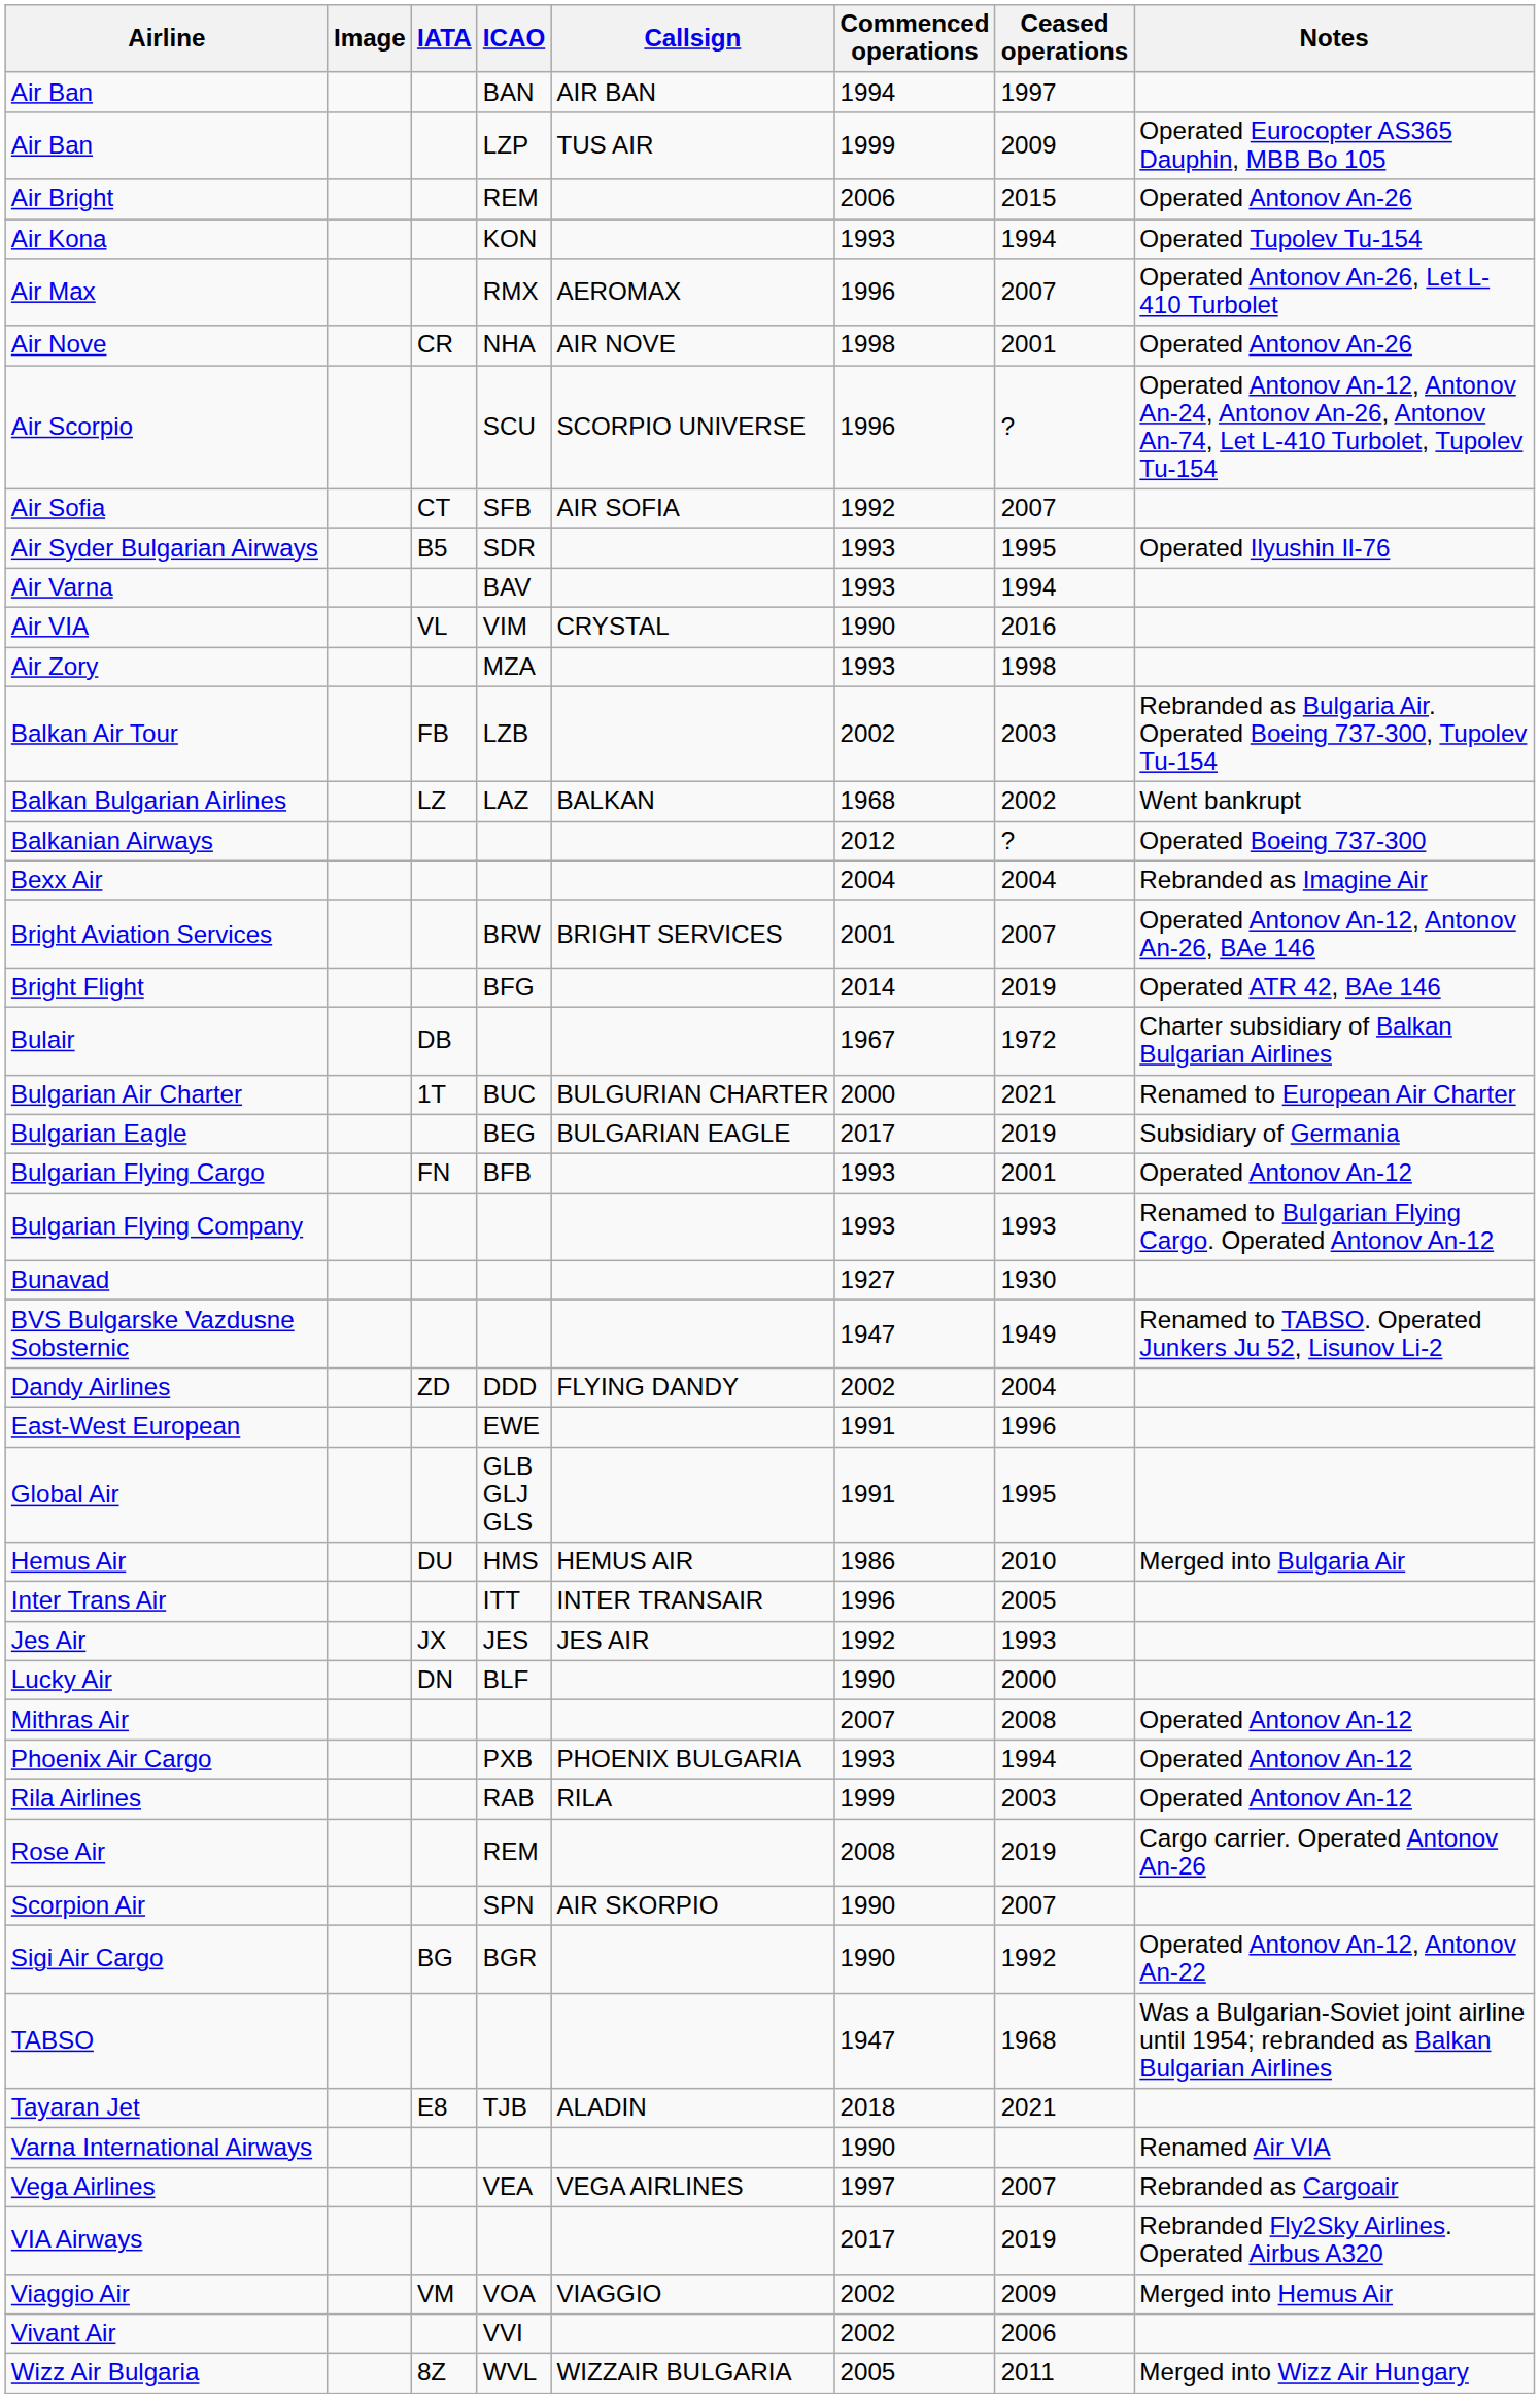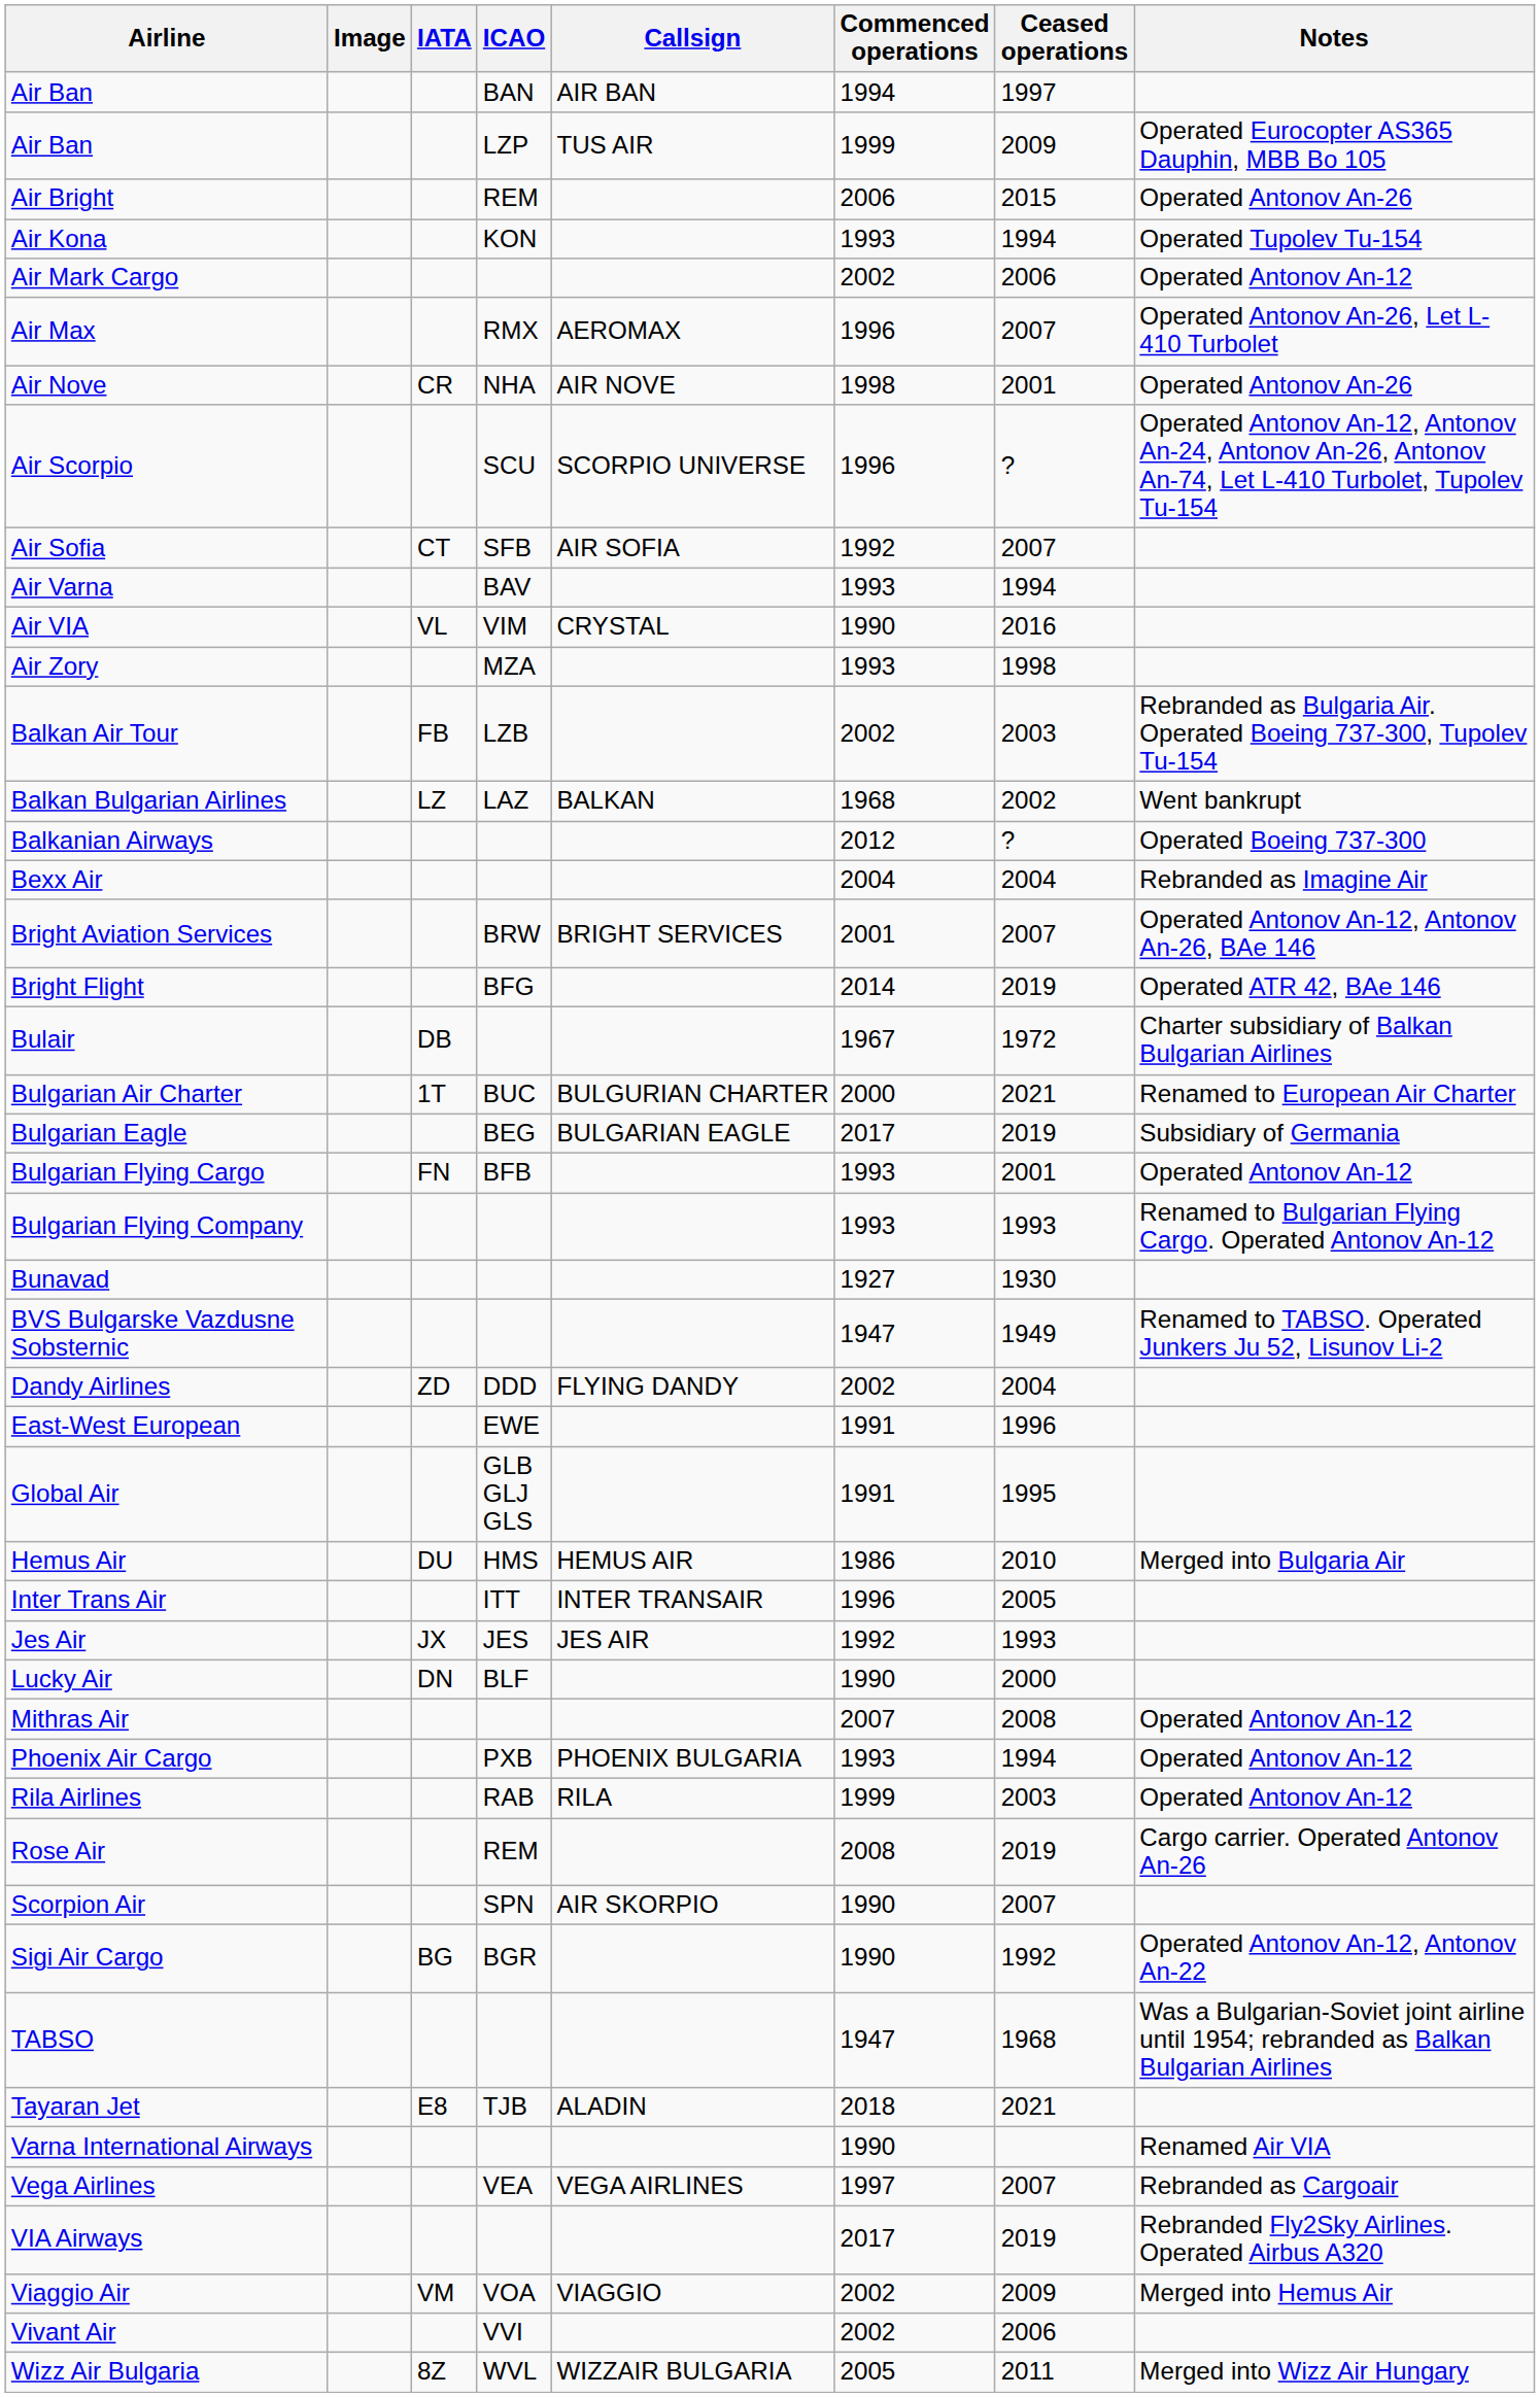 <table class="wikitable sortable" style="border-collapse:collapse; margin:auto;" border="1" cellpadding="3">
 <tr valign="middle">
 <th style="width:200px;">Airline</th>
 <th>Image</th>
 <th><a href='#'>IATA</a></th>
 <th><a href='#'>ICAO</a></th>
 <th><a href='#'>Callsign</a></th>
 <th>Commenced<br>operations</th>
 <th>Ceased<br>operations</th>
 <th style="width:250px;">Notes</th>
 </tr>
 <tr>
 <td><a href='#'>Air Ban</a></td>
 <td></td>
 <td></td>
 <td>BAN</td>
 <td>AIR BAN</td>
 <td>1994</td>
 <td>1997</td>
 <td></td>
 </tr>
 <tr>
 <td><a href='#'>Air Ban</a></td>
 <td></td>
 <td></td>
 <td>LZP</td>
 <td>TUS AIR</td>
 <td>1999</td>
 <td>2009</td>
 <td>Operated <a href='#'>Eurocopter AS365 Dauphin</a>, <a href='#'>MBB Bo 105</a></td>
 </tr>
 <tr>
 <td><a href='#'>Air Bright</a></td>
 <td></td>
 <td></td>
 <td>REM</td>
 <td></td>
 <td>2006</td>
 <td>2015</td>
 <td>Operated <a href='#'>Antonov An-26</a></td>
 </tr>
 <tr>
 <td><a href='#'>Air Kona</a></td>
 <td></td>
 <td></td>
 <td>KON</td>
 <td></td>
 <td>1993</td>
 <td>1994</td>
 <td>Operated <a href='#'>Tupolev Tu-154</a></td>
 </tr>
 <tr>
+<td><a href='#'>Air Mark Cargo</a></td>
+<td></td>
+<td></td>
+<td></td>
+<td></td>
+<td>2002</td>
+<td>2006</td>
+<td>Operated <a href='#'>Antonov An-12</a></td>
+</tr>
+<tr>
 <td><a href='#'>Air Max</a></td>
 <td></td>
 <td></td>
 <td>RMX</td>
 <td>AEROMAX</td>
 <td>1996</td>
 <td>2007</td>
 <td>Operated <a href='#'>Antonov An-26</a>, <a href='#'>Let L-410 Turbolet</a></td>
 </tr>
 <tr>
 <td><a href='#'>Air Nove</a></td>
 <td></td>
 <td>CR</td>
 <td>NHA</td>
 <td>AIR NOVE</td>
 <td>1998</td>
 <td>2001</td>
 <td>Operated <a href='#'>Antonov An-26</a></td>
 </tr>
 <tr>
 <td><a href='#'>Air Scorpio</a></td>
 <td></td>
 <td></td>
 <td>SCU</td>
 <td>SCORPIO UNIVERSE</td>
 <td>1996</td>
 <td>?</td>
 <td>Operated <a href='#'>Antonov An-12</a>, <a href='#'>Antonov An-24</a>, <a href='#'>Antonov An-26</a>, <a href='#'>Antonov An-74</a>, <a href='#'>Let L-410 Turbolet</a>, <a href='#'>Tupolev Tu-154</a></td>
 </tr>
 <tr>
 <td><a href='#'>Air Sofia</a></td>
 <td></td>
 <td>CT</td>
 <td>SFB</td>
 <td>AIR SOFIA</td>
 <td>1992</td>
 <td>2007</td>
 <td></td>
-</tr>
-<tr>
-<td><a href='#'>Air Syder Bulgarian Airways</a></td>
-<td></td>
-<td>B5</td>
-<td>SDR</td>
-<td></td>
-<td>1993</td>
-<td>1995</td>
-<td>Operated <a href='#'>Ilyushin Il-76</a></td>
 </tr>
 <tr>
 <td><a href='#'>Air Varna</a></td>
 <td></td>
 <td></td>
 <td>BAV</td>
 <td></td>
 <td>1993</td>
 <td>1994</td>
 <td></td>
 </tr>
 <tr>
 <td><a href='#'>Air VIA</a></td>
 <td></td>
 <td>VL</td>
 <td>VIM</td>
 <td>CRYSTAL</td>
 <td>1990</td>
 <td>2016</td>
 <td></td>
 </tr>
 <tr>
 <td><a href='#'>Air Zory</a></td>
 <td></td>
 <td></td>
 <td>MZA</td>
 <td></td>
 <td>1993</td>
 <td>1998</td>
 <td></td>
 </tr>
 <tr>
 <td><a href='#'>Balkan Air Tour</a></td>
 <td></td>
 <td>FB</td>
 <td>LZB</td>
 <td></td>
 <td>2002</td>
 <td>2003</td>
 <td>Rebranded as <a href='#'>Bulgaria Air</a>. Operated <a href='#'>Boeing 737-300</a>, <a href='#'>Tupolev Tu-154</a></td>
 </tr>
 <tr>
 <td><a href='#'>Balkan Bulgarian Airlines</a></td>
 <td></td>
 <td>LZ</td>
 <td>LAZ</td>
 <td>BALKAN</td>
 <td>1968</td>
 <td>2002</td>
 <td>Went bankrupt</td>
 </tr>
 <tr>
 <td><a href='#'>Balkanian Airways</a></td>
 <td></td>
 <td></td>
 <td></td>
 <td></td>
 <td>2012</td>
 <td>?</td>
 <td>Operated <a href='#'>Boeing 737-300</a></td>
 </tr>
 <tr>
 <td><a href='#'>Bexx Air</a></td>
 <td></td>
 <td></td>
 <td></td>
 <td></td>
 <td>2004</td>
 <td>2004</td>
 <td>Rebranded as <a href='#'>Imagine Air</a></td>
 </tr>
 <tr>
 <td><a href='#'>Bright Aviation Services</a></td>
 <td></td>
 <td></td>
 <td>BRW</td>
 <td>BRIGHT SERVICES</td>
 <td>2001</td>
 <td>2007</td>
 <td>Operated <a href='#'>Antonov An-12</a>, <a href='#'>Antonov An-26</a>, <a href='#'>BAe 146</a></td>
 </tr>
 <tr>
 <td><a href='#'>Bright Flight</a></td>
 <td></td>
 <td></td>
 <td>BFG</td>
 <td></td>
 <td>2014</td>
 <td>2019</td>
 <td>Operated <a href='#'>ATR 42</a>, <a href='#'>BAe 146</a></td>
 </tr>
 <tr>
 <td><a href='#'>Bulair</a></td>
 <td></td>
 <td>DB</td>
 <td></td>
 <td></td>
 <td>1967</td>
 <td>1972</td>
 <td>Charter subsidiary of <a href='#'>Balkan Bulgarian Airlines</a></td>
 </tr>
 <tr>
 <td><a href='#'>Bulgarian Air Charter</a></td>
 <td></td>
 <td>1T</td>
 <td>BUC</td>
 <td>BULGURIAN CHARTER</td>
 <td>2000</td>
 <td>2021</td>
 <td>Renamed to <a href='#'>European Air Charter</a></td>
 </tr>
 <tr>
 <td><a href='#'>Bulgarian Eagle</a></td>
 <td></td>
 <td></td>
 <td>BEG</td>
 <td>BULGARIAN EAGLE</td>
 <td>2017</td>
 <td>2019</td>
 <td>Subsidiary of <a href='#'>Germania</a></td>
 </tr>
 <tr>
 <td><a href='#'>Bulgarian Flying Cargo</a></td>
 <td></td>
 <td>FN</td>
 <td>BFB</td>
 <td></td>
 <td>1993</td>
 <td>2001</td>
 <td>Operated <a href='#'>Antonov An-12</a></td>
 </tr>
 <tr>
 <td><a href='#'>Bulgarian Flying Company</a></td>
 <td></td>
 <td></td>
 <td></td>
 <td></td>
 <td>1993</td>
 <td>1993</td>
 <td>Renamed to <a href='#'>Bulgarian Flying Cargo</a>. Operated <a href='#'>Antonov An-12</a></td>
 </tr>
 <tr>
 <td><a href='#'>Bunavad</a></td>
 <td></td>
 <td></td>
 <td></td>
 <td></td>
 <td>1927</td>
 <td>1930</td>
 <td></td>
 </tr>
 <tr>
 <td><a href='#'>BVS Bulgarske Vazdusne Sobsternic</a></td>
 <td></td>
 <td></td>
 <td></td>
 <td></td>
 <td>1947</td>
 <td>1949</td>
 <td>Renamed to <a href='#'>TABSO</a>. Operated <a href='#'>Junkers Ju 52</a>, <a href='#'>Lisunov Li-2</a></td>
 </tr>
 <tr>
 <td><a href='#'>Dandy Airlines</a></td>
 <td></td>
 <td>ZD</td>
 <td>DDD</td>
 <td>FLYING DANDY</td>
 <td>2002</td>
 <td>2004</td>
 <td></td>
 </tr>
 <tr>
 <td><a href='#'>East-West European</a></td>
 <td></td>
 <td></td>
 <td>EWE</td>
 <td></td>
 <td>1991</td>
 <td>1996</td>
 <td></td>
 </tr>
 <tr>
 <td><a href='#'>Global Air</a></td>
 <td></td>
 <td></td>
 <td>GLB<br>GLJ<br>GLS</td>
 <td></td>
 <td>1991</td>
 <td>1995</td>
 <td></td>
 </tr>
 <tr>
 <td><a href='#'>Hemus Air</a></td>
 <td></td>
 <td>DU</td>
 <td>HMS</td>
 <td>HEMUS AIR</td>
 <td>1986</td>
 <td>2010</td>
 <td>Merged into <a href='#'>Bulgaria Air</a></td>
 </tr>
 <tr>
 <td><a href='#'>Inter Trans Air</a></td>
 <td></td>
 <td></td>
 <td>ITT</td>
 <td>INTER TRANSAIR</td>
 <td>1996</td>
 <td>2005</td>
 <td></td>
 </tr>
 <tr>
 <td><a href='#'>Jes Air</a></td>
 <td></td>
 <td>JX</td>
 <td>JES</td>
 <td>JES AIR</td>
 <td>1992</td>
 <td>1993</td>
 <td></td>
 </tr>
 <tr>
 <td><a href='#'>Lucky Air</a></td>
 <td></td>
 <td>DN</td>
 <td>BLF</td>
 <td></td>
 <td>1990</td>
 <td>2000</td>
 <td></td>
 </tr>
 <tr>
 <td><a href='#'>Mithras Air</a></td>
 <td></td>
 <td></td>
 <td></td>
 <td></td>
 <td>2007</td>
 <td>2008</td>
 <td>Operated <a href='#'>Antonov An-12</a></td>
 </tr>
 <tr>
 <td><a href='#'>Phoenix Air Cargo</a></td>
 <td></td>
 <td></td>
 <td>PXB</td>
 <td>PHOENIX BULGARIA</td>
 <td>1993</td>
 <td>1994</td>
 <td>Operated <a href='#'>Antonov An-12</a></td>
 </tr>
 <tr>
 <td><a href='#'>Rila Airlines</a></td>
 <td></td>
 <td></td>
 <td>RAB</td>
 <td>RILA</td>
 <td>1999</td>
 <td>2003</td>
 <td>Operated <a href='#'>Antonov An-12</a></td>
 </tr>
 <tr>
 <td><a href='#'>Rose Air</a></td>
 <td></td>
 <td></td>
 <td>REM</td>
 <td></td>
 <td>2008</td>
 <td>2019</td>
 <td>Cargo carrier. Operated <a href='#'>Antonov An-26</a></td>
 </tr>
 <tr>
 <td><a href='#'>Scorpion Air</a></td>
 <td></td>
 <td></td>
 <td>SPN</td>
 <td>AIR SKORPIO</td>
 <td>1990</td>
 <td>2007</td>
 <td></td>
 </tr>
 <tr>
 <td><a href='#'>Sigi Air Cargo</a></td>
 <td></td>
 <td>BG</td>
 <td>BGR</td>
 <td></td>
 <td>1990</td>
 <td>1992</td>
 <td>Operated <a href='#'>Antonov An-12</a>, <a href='#'>Antonov An-22</a></td>
 </tr>
 <tr>
 <td><a href='#'>TABSO</a></td>
 <td></td>
 <td></td>
 <td></td>
 <td></td>
 <td>1947</td>
 <td>1968</td>
 <td>Was a Bulgarian-Soviet joint airline until 1954; rebranded as <a href='#'>Balkan Bulgarian Airlines</a></td>
 </tr>
 <tr>
 <td><a href='#'>Tayaran Jet</a></td>
 <td></td>
 <td>E8</td>
 <td>TJB</td>
 <td>ALADIN</td>
 <td>2018</td>
 <td>2021</td>
 <td></td>
 </tr>
 <tr>
 <td><a href='#'>Varna International Airways</a></td>
 <td></td>
 <td></td>
 <td></td>
 <td></td>
 <td>1990</td>
 <td></td>
 <td>Renamed <a href='#'>Air VIA</a></td>
 </tr>
 <tr>
 <td><a href='#'>Vega Airlines</a></td>
 <td></td>
 <td></td>
 <td>VEA</td>
 <td>VEGA AIRLINES</td>
 <td>1997</td>
 <td>2007</td>
 <td>Rebranded as <a href='#'>Cargoair</a></td>
 </tr>
 <tr>
 <td><a href='#'>VIA Airways</a></td>
 <td></td>
 <td></td>
 <td></td>
 <td></td>
 <td>2017</td>
 <td>2019</td>
 <td>Rebranded <a href='#'>Fly2Sky Airlines</a>. Operated <a href='#'>Airbus A320</a></td>
 </tr>
 <tr>
 <td><a href='#'>Viaggio Air</a></td>
 <td></td>
 <td>VM</td>
 <td>VOA</td>
 <td>VIAGGIO</td>
 <td>2002</td>
 <td>2009</td>
 <td>Merged into <a href='#'>Hemus Air</a></td>
 </tr>
 <tr>
 <td><a href='#'>Vivant Air</a></td>
 <td></td>
 <td></td>
 <td>VVI</td>
 <td></td>
 <td>2002</td>
 <td>2006</td>
 <td></td>
 </tr>
 <tr>
 <td><a href='#'>Wizz Air Bulgaria</a></td>
 <td></td>
 <td>8Z</td>
 <td>WVL</td>
 <td>WIZZAIR BULGARIA</td>
 <td>2005</td>
 <td>2011</td>
 <td>Merged into <a href='#'>Wizz Air Hungary</a></td>
 </tr>
 </table>
